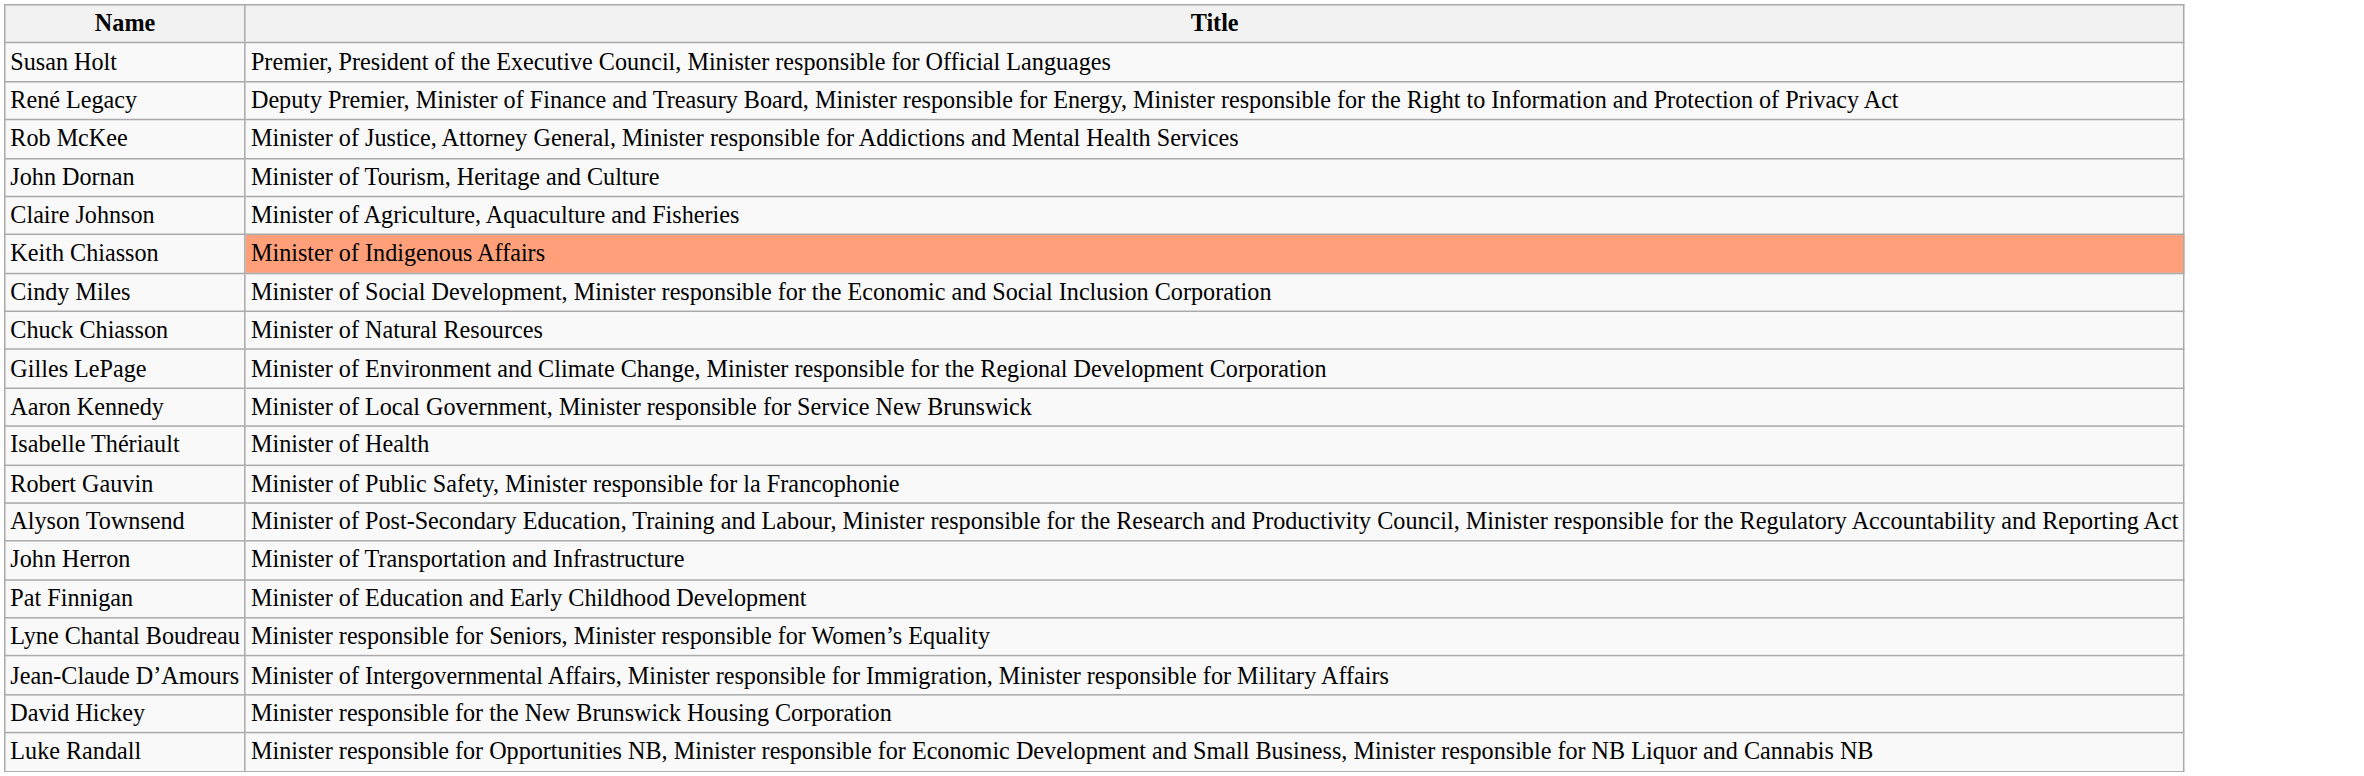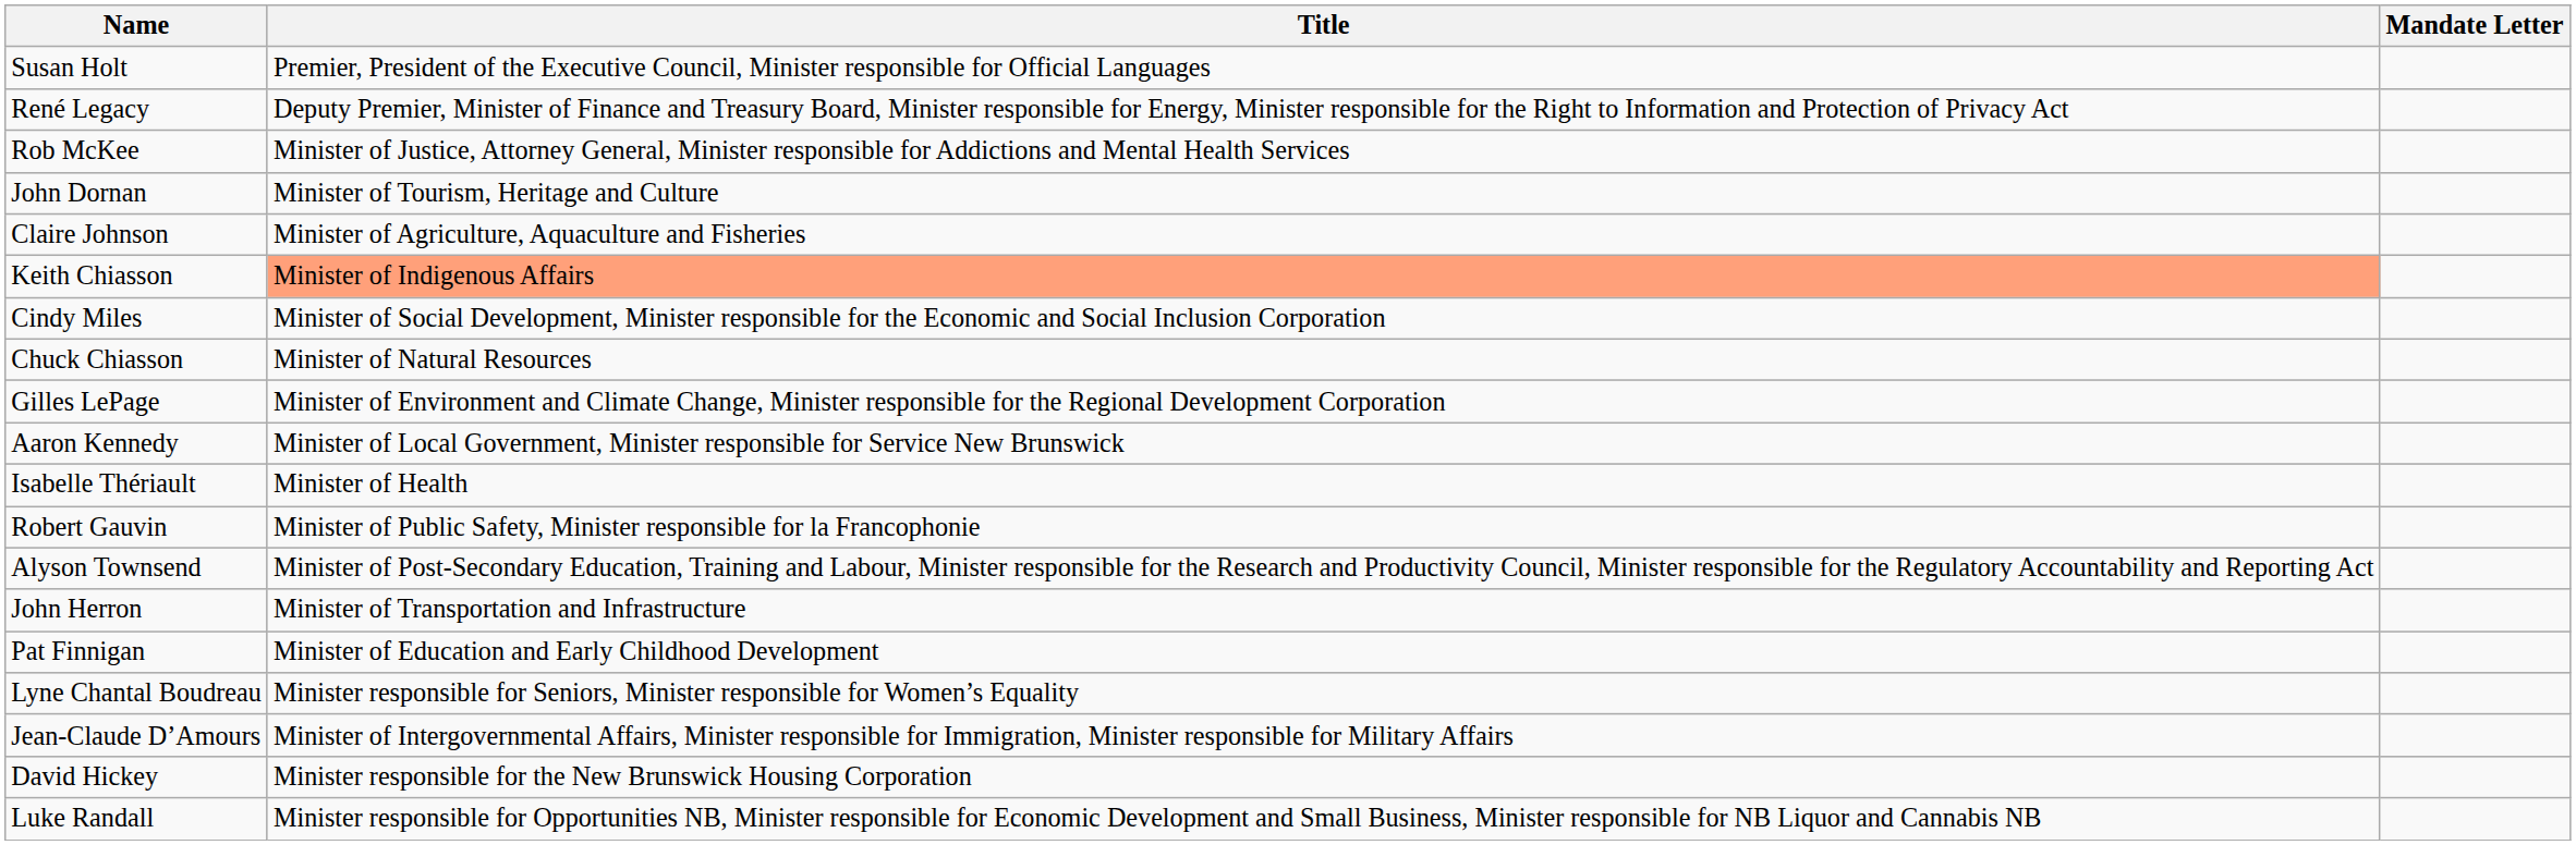 <table class="wikitable">
 <tr>
 <th>Name</th>
 <th>Title</th>
+<th>Mandate Letter</th>
 </tr>
 <tr>
 <td>Susan Holt</td>
 <td>Premier, President of the Executive Council, Minister responsible for Official Languages</td>
+<td></td>
 </tr>
 <tr>
 <td>René Legacy</td>
 <td>Deputy Premier, Minister of Finance and Treasury Board, Minister responsible for Energy, Minister responsible for the Right to Information and Protection of Privacy Act</td>
+<td></td>
 </tr>
 <tr>
 <td>Rob McKee</td>
 <td>Minister of Justice, Attorney General, Minister responsible for Addictions and Mental Health Services</td>
+<td></td>
 </tr>
 <tr>
 <td>John Dornan</td>
 <td>Minister of Tourism, Heritage and Culture</td>
+<td></td>
 </tr>
 <tr>
 <td>Claire Johnson</td>
 <td>Minister of Agriculture, Aquaculture and Fisheries</td>
+<td></td>
 </tr>
 <tr>
 <td>Keith Chiasson</td>
 <td style="background: lightsalmon;">Minister of Indigenous Affairs</td>
+<td></td>
 </tr>
 <tr>
 <td>Cindy Miles</td>
 <td>Minister of Social Development, Minister responsible for the Economic and Social Inclusion Corporation</td>
+<td></td>
 </tr>
 <tr>
 <td>Chuck Chiasson</td>
 <td>Minister of Natural Resources</td>
+<td></td>
 </tr>
 <tr>
 <td>Gilles LePage</td>
 <td>Minister of Environment and Climate Change, Minister responsible for the Regional Development Corporation</td>
+<td></td>
 </tr>
 <tr>
 <td>Aaron Kennedy</td>
 <td>Minister of Local Government, Minister responsible for Service New Brunswick</td>
+<td></td>
 </tr>
 <tr>
 <td>Isabelle Thériault</td>
 <td>Minister of Health</td>
+<td></td>
 </tr>
 <tr>
 <td>Robert Gauvin</td>
 <td>Minister of Public Safety, Minister responsible for la Francophonie</td>
+<td></td>
 </tr>
 <tr>
 <td>Alyson Townsend</td>
 <td>Minister of Post-Secondary Education, Training and Labour, Minister responsible for the Research and Productivity Council, Minister responsible for the Regulatory Accountability and Reporting Act</td>
+<td></td>
 </tr>
 <tr>
 <td>John Herron</td>
 <td>Minister of Transportation and Infrastructure</td>
+<td></td>
 </tr>
 <tr>
 <td>Pat Finnigan</td>
 <td>Minister of Education and Early Childhood Development</td>
+<td></td>
 </tr>
 <tr>
 <td>Lyne Chantal Boudreau</td>
 <td>Minister responsible for Seniors, Minister responsible for Women’s Equality</td>
+<td></td>
 </tr>
 <tr>
 <td>Jean-Claude D’Amours</td>
 <td>Minister of Intergovernmental Affairs, Minister responsible for Immigration, Minister responsible for Military Affairs</td>
+<td></td>
 </tr>
 <tr>
 <td>David Hickey</td>
 <td>Minister responsible for the New Brunswick Housing Corporation</td>
+<td></td>
 </tr>
 <tr>
 <td>Luke Randall</td>
 <td>Minister responsible for Opportunities NB, Minister responsible for Economic Development and Small Business, Minister responsible for NB Liquor and Cannabis NB</td>
+<td></td>
 </tr>
 </table>
